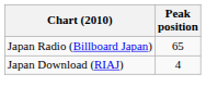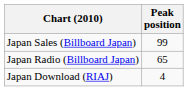 <table class="wikitable sortable plainrowheaders">
 <tr>
 <th scope="col">Chart (2010)</th>
 <th scope="col">Peak<br>position</th>
+</tr>
+<tr>
+<td>Japan Sales (<a href='#'>Billboard Japan</a>)</td>
+<td style="text-align:center;">99</td>
 </tr>
 <tr>
 <td>Japan Radio (<a href='#'>Billboard Japan</a>)</td>
 <td style="text-align:center;">65</td>
 </tr>
 <tr>
 <td>Japan Download (<a href='#'>RIAJ</a>)</td>
 <td style="text-align:center;">4</td>
 </tr>
 </table>
